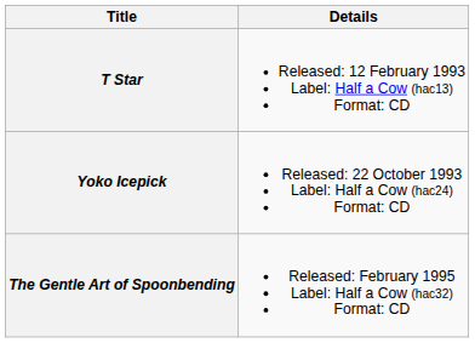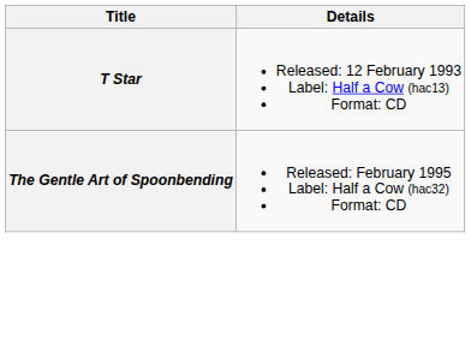 <table class="wikitable plainrowheaders" style="text-align:center">
 <tr>
 <th scope="col">Title</th>
 <th scope="col">Details</th>
 </tr>
 <tr>
 <th scope="row"><em>T Star</em></th>
 <td><br><ul><li>Released: 12 February 1993</li><li>Label: <a href='#'>Half a Cow</a> <small>(hac13)</small></li><li>Format: CD</li></ul></td>
 </tr>
 <tr>
-<th scope="row"><em>Yoko Icepick</em></th>
-<td><br><ul><li>Released: 22 October 1993</li><li>Label: Half a Cow <small>(hac24)</small></li><li>Format: CD</li></ul></td>
-</tr>
-<tr>
 <th scope="row"><em>The Gentle Art of Spoonbending</em></th>
 <td><br><ul><li>Released: February 1995</li><li>Label: Half a Cow <small>(hac32)</small></li><li>Format: CD</li></ul></td>
 </tr>
 </table>
